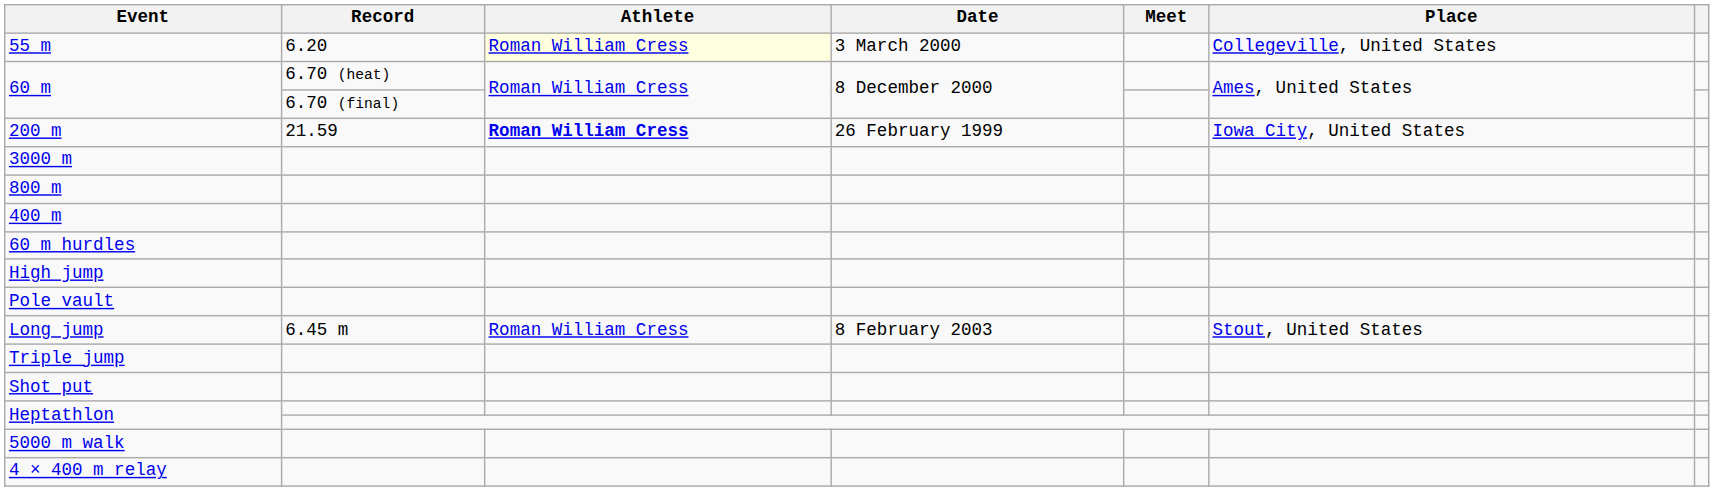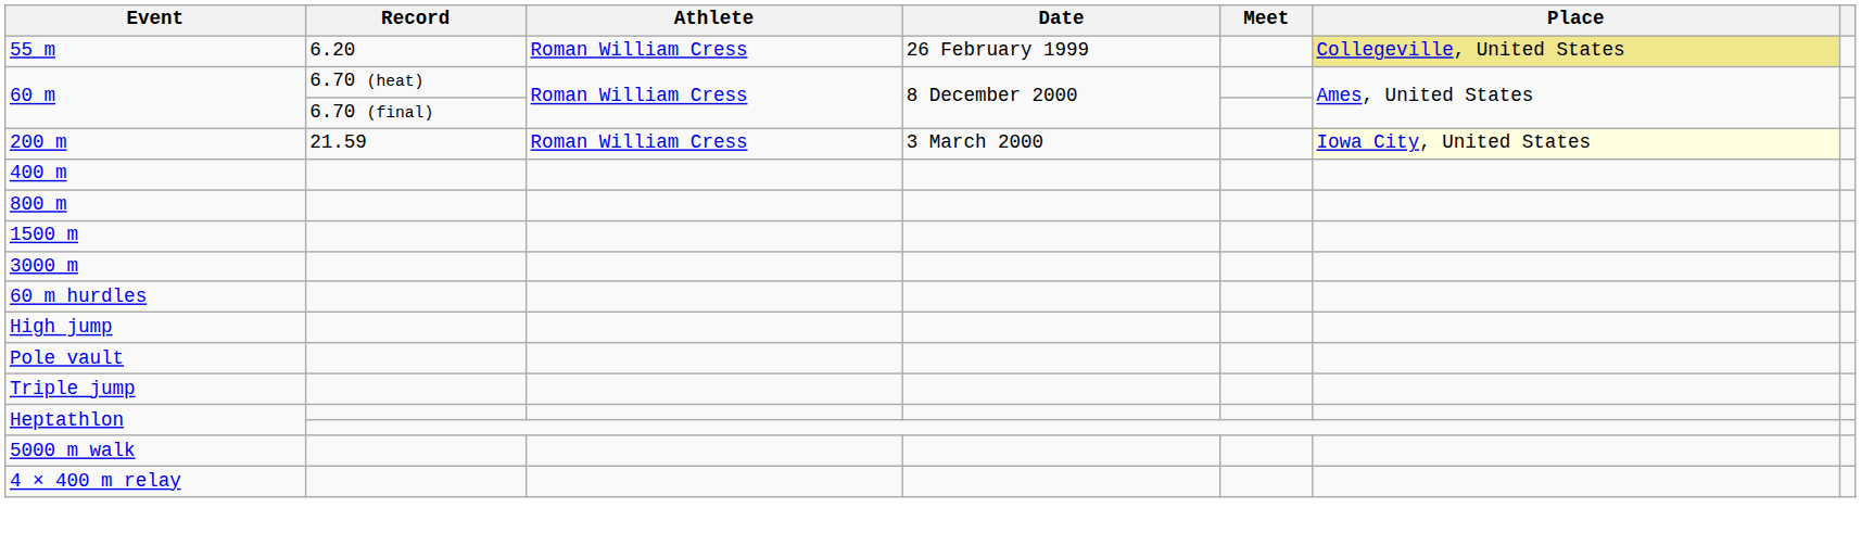 <table class="wikitable" style="font-size:95%; width: 95%;">
 <tr>
 <th>Event</th>
 <th>Record</th>
 <th>Athlete</th>
 <th>Date</th>
 <th>Meet</th>
 <th>Place</th>
 <th></th>
 </tr>
 <tr>
 <td><a href='#'>55 m</a></td>
 <td>6.20</td>
-<td style="background: lightyellow;"><a href='#'>Roman William Cress</a></td>
-<td>3 March 2000</td>
+<td><a href='#'>Roman William Cress</a></td>
+<td>26 February 1999</td>
 <td></td>
-<td><a href='#'>Collegeville</a>, United States</td>
+<td style="background: khaki;"><a href='#'>Collegeville</a>, United States</td>
 <td></td>
 </tr>
 <tr>
 <td rowspan=2><a href='#'>60 m</a></td>
 <td>6.70 <small>(heat)</small></td>
 <td rowspan=2><a href='#'>Roman William Cress</a></td>
 <td rowspan=2>8 December 2000</td>
 <td></td>
 <td rowspan=2><a href='#'>Ames</a>, United States</td>
 <td></td>
 </tr>
 <tr>
 <td>6.70 <small>(final)</small></td>
 <td></td>
 <td></td>
 </tr>
 <tr>
 <td><a href='#'>200 m</a></td>
 <td>21.59</td>
-<td><strong><a href='#'>Roman William Cress</a></strong></td>
-<td>26 February 1999</td>
+<td><a href='#'>Roman William Cress</a></td>
+<td>3 March 2000</td>
 <td></td>
-<td><a href='#'>Iowa City</a>, United States</td>
+<td style="background: lightyellow;"><a href='#'>Iowa City</a>, United States</td>
 <td></td>
 </tr>
 <tr>
-<td><a href='#'>3000 m</a></td>
+<td><a href='#'>400 m</a></td>
 <td></td>
 <td></td>
 <td></td>
 <td></td>
 <td></td>
 <td></td>
 </tr>
 <tr>
 <td><a href='#'>800 m</a></td>
 <td></td>
 <td></td>
 <td></td>
 <td></td>
 <td></td>
 <td></td>
 </tr>
 <tr>
-<td><a href='#'>400 m</a></td>
+<td><a href='#'>1500 m</a></td>
+<td></td>
+<td></td>
+<td></td>
+<td></td>
+<td></td>
+<td></td>
+</tr>
+<tr>
+<td><a href='#'>3000 m</a></td>
 <td></td>
 <td></td>
 <td></td>
 <td></td>
 <td></td>
 <td></td>
 </tr>
 <tr>
 <td><a href='#'>60 m hurdles</a></td>
 <td></td>
 <td></td>
 <td></td>
 <td></td>
 <td></td>
 <td></td>
 </tr>
 <tr>
 <td><a href='#'>High jump</a></td>
 <td></td>
 <td></td>
 <td></td>
 <td></td>
 <td></td>
 <td></td>
 </tr>
 <tr>
 <td><a href='#'>Pole vault</a></td>
 <td></td>
 <td></td>
 <td></td>
 <td></td>
 <td></td>
 <td></td>
 </tr>
 <tr>
-<td><a href='#'>Long jump</a></td>
-<td>6.45 m</td>
-<td><a href='#'>Roman William Cress</a></td>
-<td>8 February 2003</td>
-<td></td>
-<td><a href='#'>Stout</a>, United States</td>
-<td></td>
-</tr>
-<tr>
 <td><a href='#'>Triple jump</a></td>
-<td></td>
-<td></td>
-<td></td>
-<td></td>
-<td></td>
-<td></td>
-</tr>
-<tr>
-<td><a href='#'>Shot put</a></td>
 <td></td>
 <td></td>
 <td></td>
 <td></td>
 <td></td>
 <td></td>
 </tr>
 <tr>
 <td rowspan=2><a href='#'>Heptathlon</a></td>
 <td></td>
 <td></td>
 <td></td>
 <td></td>
 <td></td>
 <td></td>
 </tr>
 <tr>
 <td colspan=5></td>
 <td></td>
 </tr>
 <tr>
 <td><a href='#'>5000 m walk</a></td>
 <td></td>
 <td></td>
 <td></td>
 <td></td>
 <td></td>
 <td></td>
 </tr>
 <tr>
 <td><a href='#'>4 × 400 m relay</a></td>
 <td></td>
 <td></td>
 <td></td>
 <td></td>
 <td></td>
 <td></td>
 </tr>
 </table>
